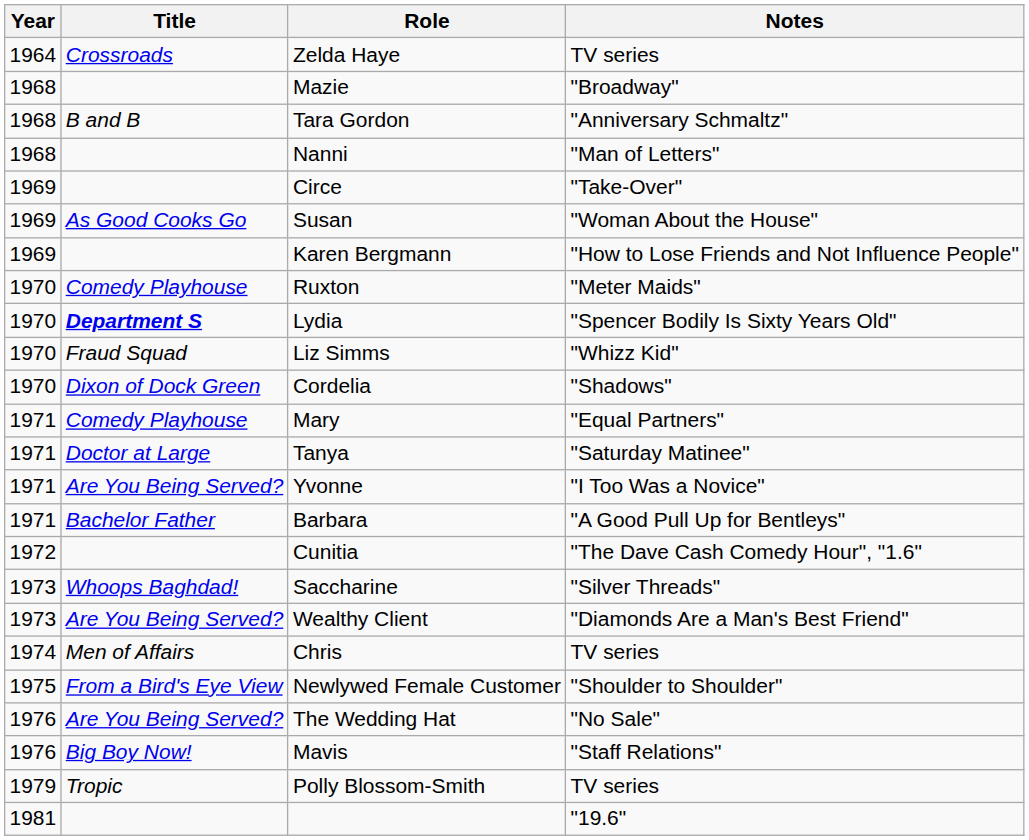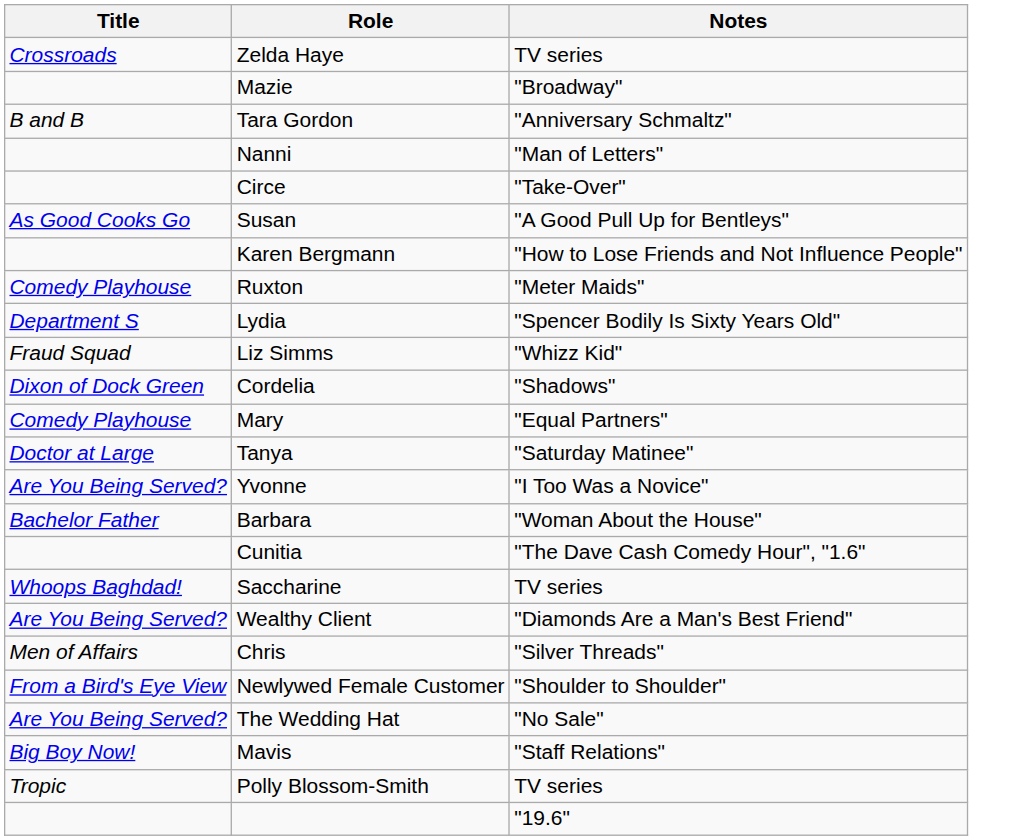 <table class="wikitable sortable">
 <tr>
-<th>Year</th>
 <th>Title</th>
 <th>Role</th>
 <th class="unsortable">Notes</th>
 </tr>
 <tr>
-<td>1964</td>
 <td><em><a href='#'>Crossroads</a></em></td>
 <td>Zelda Haye</td>
 <td>TV series</td>
 </tr>
 <tr>
-<td>1968</td>
 <td><em></em></td>
 <td>Mazie</td>
 <td>"Broadway"</td>
 </tr>
 <tr>
-<td>1968</td>
 <td><em>B and B</em></td>
 <td>Tara Gordon</td>
 <td>"Anniversary Schmaltz"</td>
 </tr>
 <tr>
-<td>1968</td>
 <td><em></em></td>
 <td>Nanni</td>
 <td>"Man of Letters"</td>
 </tr>
 <tr>
-<td>1969</td>
 <td><em></em></td>
 <td>Circe</td>
 <td>"Take-Over"</td>
 </tr>
 <tr>
-<td>1969</td>
 <td><em><a href='#'>As Good Cooks Go</a></em></td>
 <td>Susan</td>
-<td>"Woman About the House"</td>
+<td>"A Good Pull Up for Bentleys"</td>
 </tr>
 <tr>
-<td>1969</td>
 <td><em></em></td>
 <td>Karen Bergmann</td>
 <td>"How to Lose Friends and Not Influence People"</td>
 </tr>
 <tr>
-<td>1970</td>
 <td><em><a href='#'>Comedy Playhouse</a></em></td>
 <td>Ruxton</td>
 <td>"Meter Maids"</td>
 </tr>
 <tr>
-<td>1970</td>
-<td><strong><em><a href='#'>Department S</a></em></strong></td>
+<td><em><a href='#'>Department S</a></em></td>
 <td>Lydia</td>
 <td>"Spencer Bodily Is Sixty Years Old"</td>
 </tr>
 <tr>
-<td>1970</td>
 <td><em>Fraud Squad</em></td>
 <td>Liz Simms</td>
 <td>"Whizz Kid"</td>
 </tr>
 <tr>
-<td>1970</td>
 <td><em><a href='#'>Dixon of Dock Green</a></em></td>
 <td>Cordelia</td>
 <td>"Shadows"</td>
 </tr>
 <tr>
-<td>1971</td>
 <td><em><a href='#'>Comedy Playhouse</a></em></td>
 <td>Mary</td>
 <td>"Equal Partners"</td>
 </tr>
 <tr>
-<td>1971</td>
 <td><em><a href='#'>Doctor at Large</a></em></td>
 <td>Tanya</td>
 <td>"Saturday Matinee"</td>
 </tr>
 <tr>
-<td>1971</td>
 <td><em><a href='#'>Are You Being Served?</a></em></td>
 <td>Yvonne</td>
 <td>"I Too Was a Novice"</td>
 </tr>
 <tr>
-<td>1971</td>
 <td><em><a href='#'>Bachelor Father</a></em></td>
 <td>Barbara</td>
-<td>"A Good Pull Up for Bentleys"</td>
+<td>"Woman About the House"</td>
 </tr>
 <tr>
-<td>1972</td>
 <td><em></em></td>
 <td>Cunitia</td>
 <td>"The Dave Cash Comedy Hour", "1.6"</td>
 </tr>
 <tr>
-<td>1973</td>
 <td><em><a href='#'>Whoops Baghdad!</a></em></td>
 <td>Saccharine</td>
-<td>"Silver Threads"</td>
+<td>TV series</td>
 </tr>
 <tr>
-<td>1973</td>
 <td><em><a href='#'>Are You Being Served?</a></em></td>
 <td>Wealthy Client</td>
 <td>"Diamonds Are a Man's Best Friend"</td>
 </tr>
 <tr>
-<td>1974</td>
 <td><em>Men of Affairs</em></td>
 <td>Chris</td>
-<td>TV series</td>
+<td>"Silver Threads"</td>
 </tr>
 <tr>
-<td>1975</td>
 <td><em><a href='#'>From a Bird's Eye View</a></em></td>
 <td>Newlywed Female Customer</td>
 <td>"Shoulder to Shoulder"</td>
 </tr>
 <tr>
-<td>1976</td>
 <td><em><a href='#'>Are You Being Served?</a></em></td>
 <td>The Wedding Hat</td>
 <td>"No Sale"</td>
 </tr>
 <tr>
-<td>1976</td>
 <td><em><a href='#'>Big Boy Now!</a></em></td>
 <td>Mavis</td>
 <td>"Staff Relations"</td>
 </tr>
 <tr>
-<td>1979</td>
 <td><em>Tropic</em></td>
 <td>Polly Blossom-Smith</td>
 <td>TV series</td>
 </tr>
 <tr>
-<td>1981</td>
 <td><em></em></td>
 <td></td>
 <td>"19.6"</td>
 </tr>
 </table>
